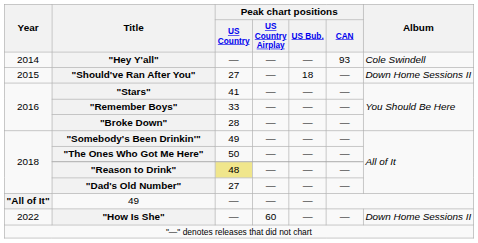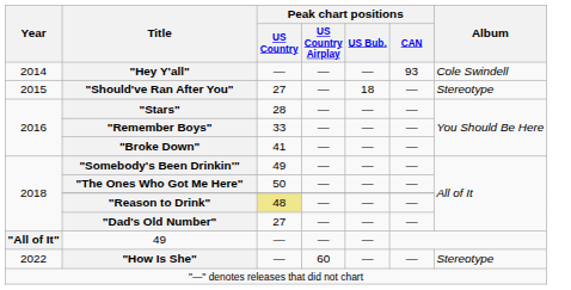 <table class="wikitable plainrowheaders" style="text-align:center;">
 <tr>
 <th rowspan="2">Year</th>
 <th rowspan="2" style="width:16em;">Title</th>
 <th colspan="4">Peak chart positions</th>
 <th rowspan="2">Album</th>
 </tr>
 <tr style="font-size:smaller;">
 <th style="width:4em;"><a href='#'>US Country</a><br></th>
 <th style="width:4em;"><a href='#'>US Country Airplay</a><br></th>
 <th style="width:4em;"><a href='#'>US Bub.</a><br></th>
 <th style="width:4em;"><a href='#'>CAN</a><br></th>
 </tr>
 <tr>
 <td>2014</td>
 <th scope="row">"Hey Y'all"</th>
 <td>—</td>
 <td>—</td>
 <td>—</td>
 <td>93</td>
 <td align="left"><em>Cole Swindell</em></td>
 </tr>
 <tr>
 <td>2015</td>
 <th scope="row">"Should've Ran After You"</th>
 <td>27</td>
 <td>—</td>
 <td>18</td>
 <td>—</td>
-<td align="left"><em>Down Home Sessions II</em></td>
+<td align="left"><em>Stereotype</em></td>
 </tr>
 <tr>
 <td rowspan="3">2016</td>
 <th scope="row">"Stars"</th>
-<td>41</td>
+<td>28</td>
 <td>—</td>
 <td>—</td>
 <td>—</td>
 <td align="left" rowspan="3"><em>You Should Be Here</em></td>
 </tr>
 <tr>
 <th scope="row">"Remember Boys"</th>
 <td>33</td>
 <td>—</td>
 <td>—</td>
 <td>—</td>
 </tr>
 <tr>
 <th scope="row">"Broke Down"</th>
-<td>28</td>
+<td>41</td>
 <td>—</td>
 <td>—</td>
 <td>—</td>
 </tr>
 <tr>
 <td rowspan="5">2018</td>
 <th scope="row">"Somebody's Been Drinkin'"</th>
 <td>49</td>
 <td>—</td>
 <td>—</td>
 <td>—</td>
 <td align="left" rowspan="5"><em>All of It</em></td>
 </tr>
 <tr>
 <th scope="row">"The Ones Who Got Me Here"</th>
 <td>50</td>
 <td>—</td>
 <td>—</td>
 <td>—</td>
 </tr>
 <tr>
 </tr>
 <tr>
 <th scope="row">"Reason to Drink"</th>
 <td style="background: khaki;">48</td>
 <td>—</td>
 <td>—</td>
 <td>—</td>
 </tr>
 <tr>
 <th scope="row">"Dad's Old Number"</th>
 <td>27</td>
 <td>—</td>
 <td>—</td>
 <td>—</td>
 </tr>
 <tr>
 <th scope="row">"All of It"</th>
 <td>49</td>
 <td>—</td>
 <td>—</td>
 <td>—</td>
 </tr>
 <tr>
 <td>2022</td>
 <th scope="row">"How Is She"</th>
 <td>—</td>
 <td>60</td>
 <td>—</td>
 <td>—</td>
-<td align="left"><em>Down Home Sessions II</em></td>
+<td align="left"><em>Stereotype</em></td>
 </tr>
 <tr>
 <td colspan="7" style="font-size:85%">"—" denotes releases that did not chart</td>
 </tr>
 </table>
